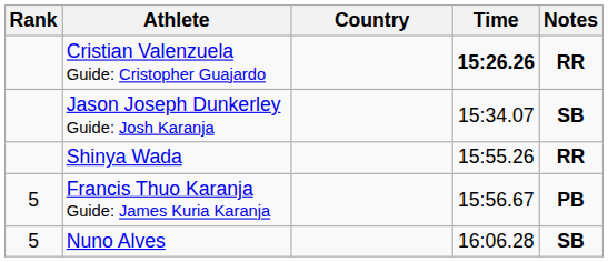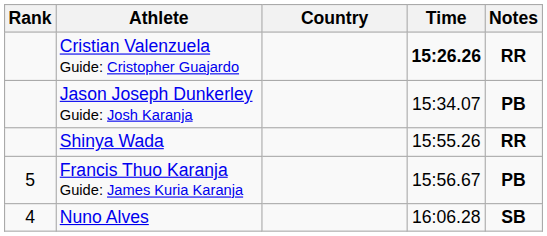 <table class="wikitable sortable" style="text-align:center">
 <tr>
 <th>Rank</th>
 <th style="width:180px">Athlete</th>
 <th style="width:125px">Country</th>
 <th>Time</th>
 <th>Notes</th>
 </tr>
 <tr>
 <td></td>
 <td style="text-align:left;"><a href='#'>Cristian Valenzuela</a><br><small>Guide: <a href='#'>Cristopher Guajardo</a></small></td>
 <td style="text-align:left;"></td>
 <td><strong>15:26.26</strong></td>
 <td><strong>RR</strong></td>
 </tr>
 <tr>
 <td></td>
 <td style="text-align:left;"><a href='#'>Jason Joseph Dunkerley</a><br><small>Guide: <a href='#'>Josh Karanja</a></small></td>
 <td style="text-align:left;"></td>
 <td>15:34.07</td>
-<td><strong>SB</strong></td>
+<td><strong>PB</strong></td>
 </tr>
 <tr>
 <td></td>
 <td style="text-align:left;"><a href='#'>Shinya Wada</a></td>
 <td style="text-align:left;"></td>
 <td>15:55.26</td>
 <td><strong>RR</strong></td>
 </tr>
 <tr>
 <td>5</td>
 <td style="text-align:left;"><a href='#'>Francis Thuo Karanja</a><br><small>Guide: <a href='#'>James Kuria Karanja</a></small></td>
 <td style="text-align:left;"></td>
 <td>15:56.67</td>
 <td><strong>PB</strong></td>
 </tr>
 <tr>
-<td>5</td>
+<td>4</td>
 <td style="text-align:left;"><a href='#'>Nuno Alves</a></td>
 <td style="text-align:left;"></td>
 <td>16:06.28</td>
 <td><strong>SB</strong></td>
 </tr>
 </table>
